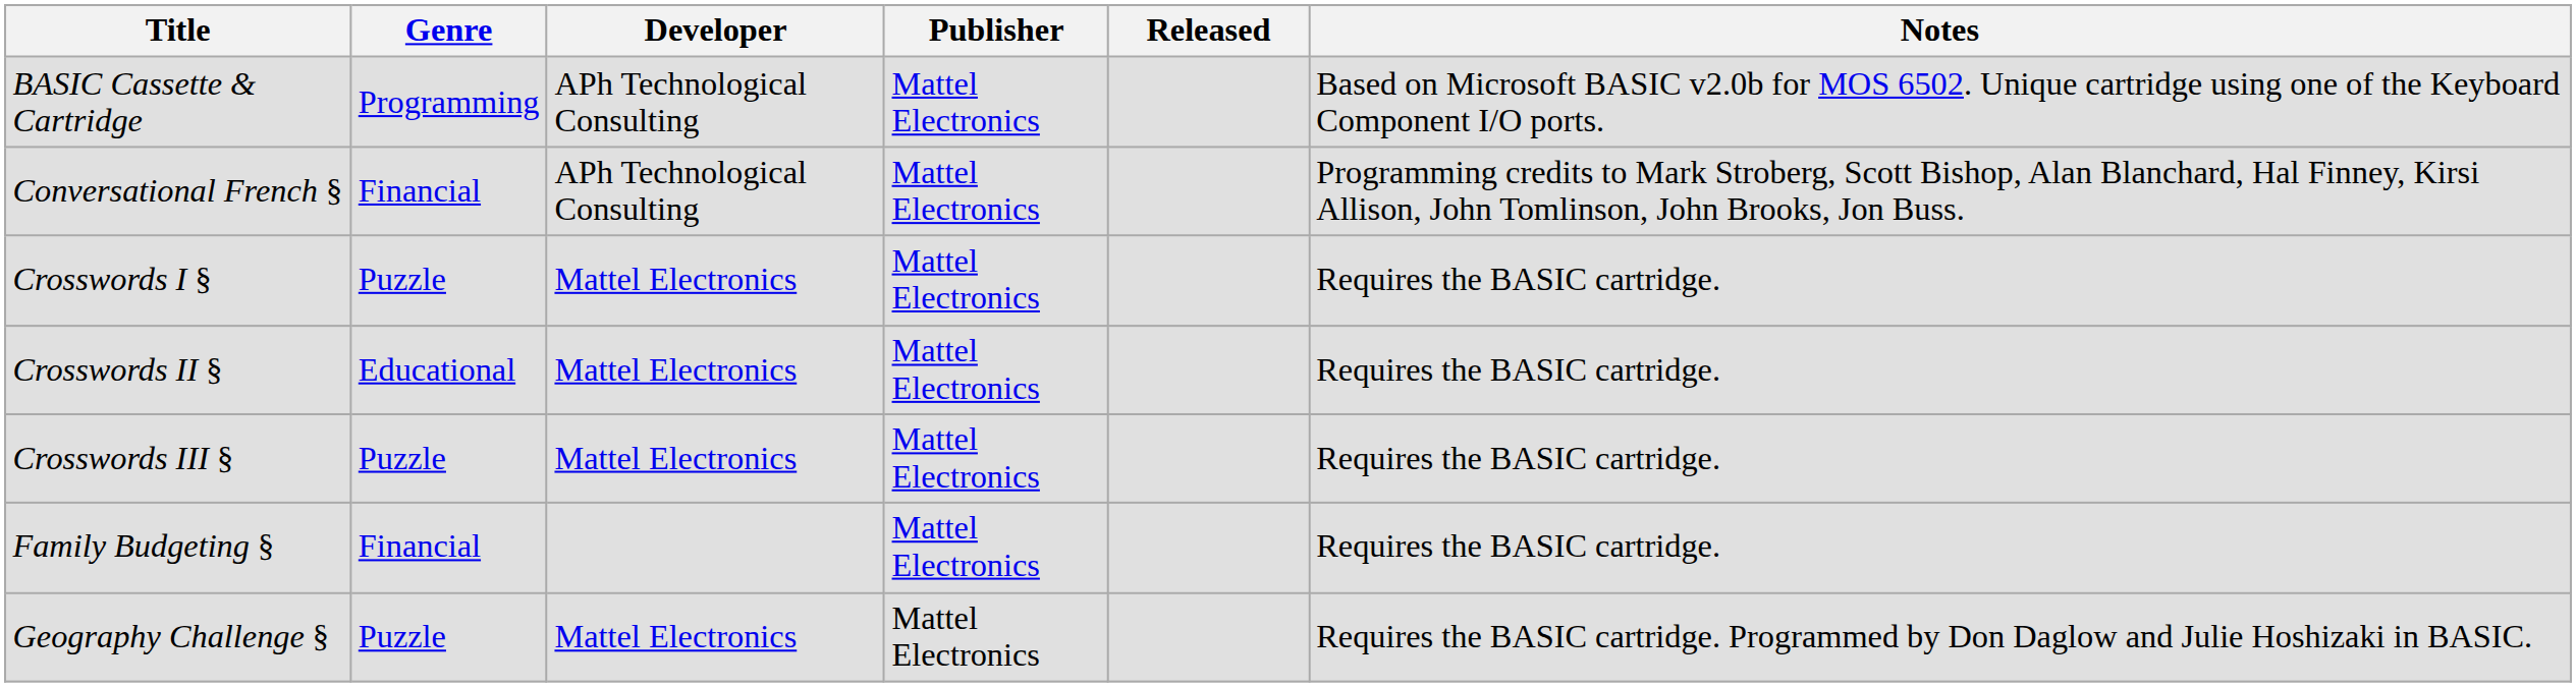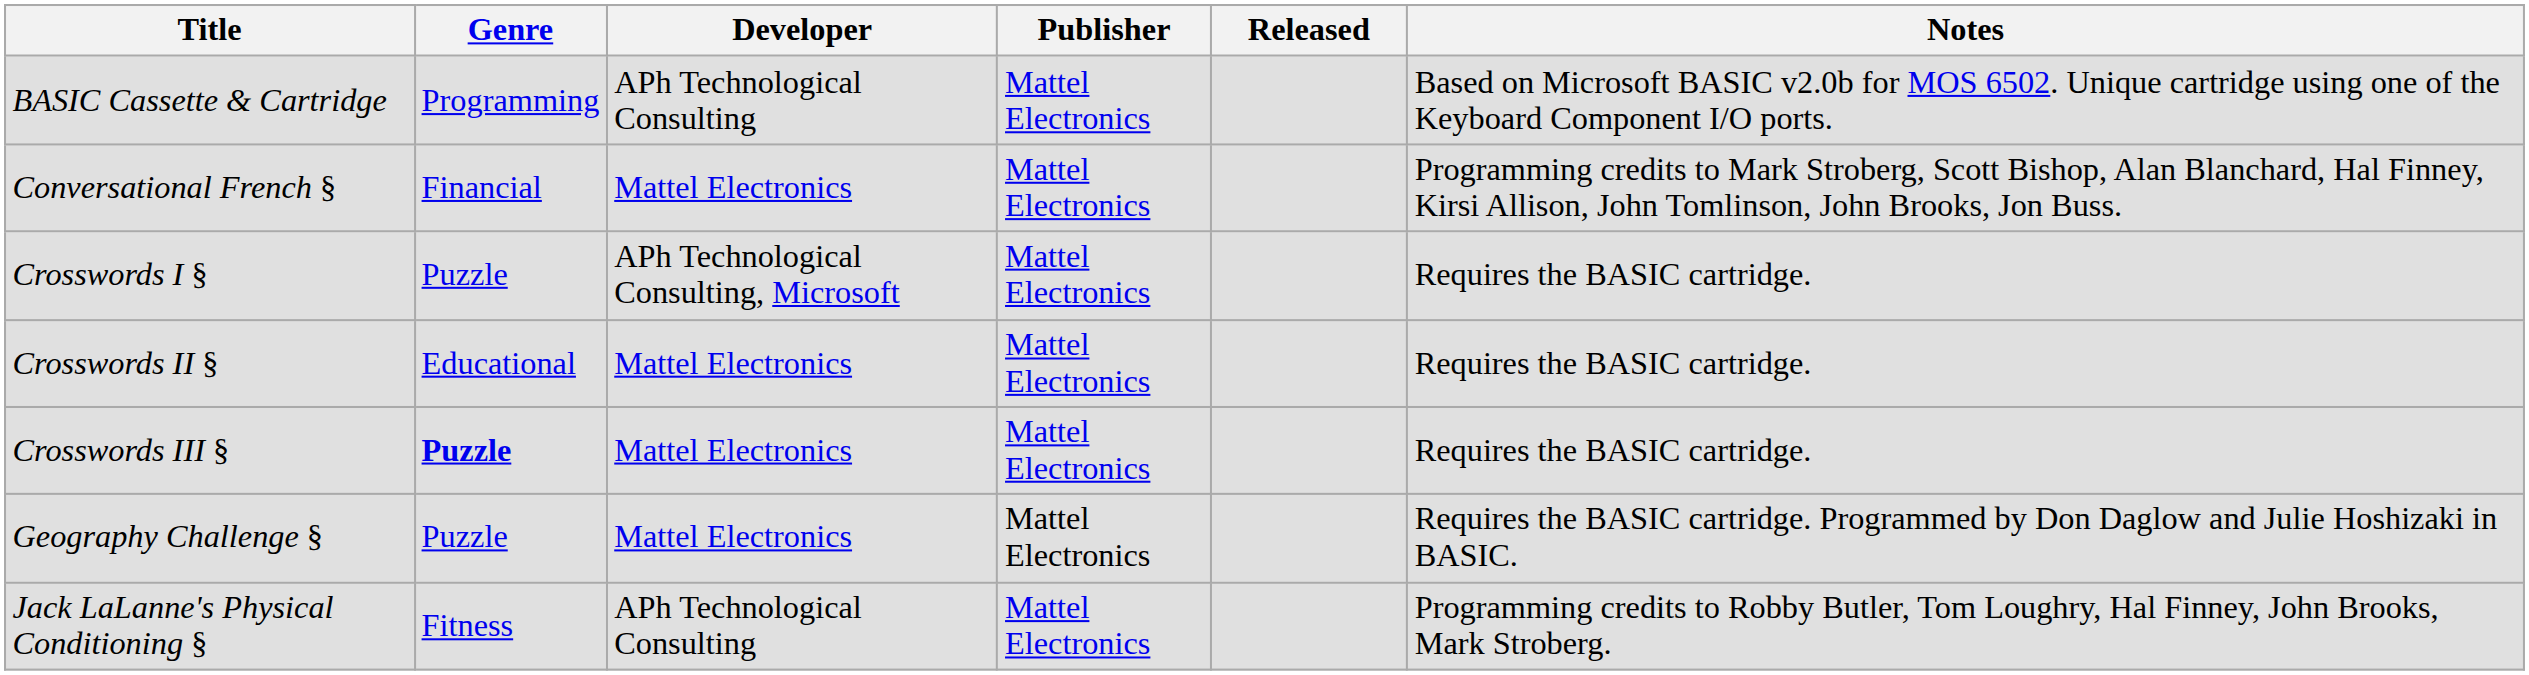 <table class="wikitable sortable plainrowheaders" style="text-align:left;">
 <tr>
 <th style="min-width: 120px;">Title</th>
 <th><a href='#'>Genre</a></th>
 <th style="min-width: 75px;">Developer</th>
 <th style="min-width: 75px;">Publisher</th>
 <th style="min-width: 90px;">Released</th>
 <th style="min-width: 150px;">Notes</th>
 </tr>
 <tr style="background:#e0e0e0">
 <td><em>BASIC Cassette & Cartridge</em></td>
 <td><a href='#'>Programming</a></td>
 <td>APh Technological Consulting</td>
 <td><a href='#'>Mattel Electronics</a></td>
 <td></td>
 <td>Based on Microsoft BASIC v2.0b for <a href='#'>MOS 6502</a>.  Unique cartridge using one of the Keyboard Component I/O ports.</td>
 </tr>
 <tr style="background:#e0e0e0">
 <td scope="row"><em>Conversational French</em> §</td>
 <td><a href='#'>Financial</a></td>
-<td>APh Technological Consulting</td>
+<td><a href='#'>Mattel Electronics</a></td>
 <td><a href='#'>Mattel Electronics</a></td>
 <td></td>
 <td>Programming credits to Mark Stroberg, Scott Bishop, Alan Blanchard, Hal Finney, Kirsi Allison, John Tomlinson, John Brooks, Jon Buss.</td>
 </tr>
 <tr style="background:#e0e0e0">
 <td scope="row"><em>Crosswords I</em> §</td>
 <td><a href='#'>Puzzle</a></td>
-<td><a href='#'>Mattel Electronics</a></td>
+<td>APh Technological Consulting, <a href='#'>Microsoft</a></td>
 <td><a href='#'>Mattel Electronics</a></td>
 <td></td>
 <td>Requires the BASIC cartridge.</td>
 </tr>
 <tr style="background:#e0e0e0">
 <td><em>Crosswords II</em> §</td>
 <td><a href='#'>Educational</a></td>
 <td><a href='#'>Mattel Electronics</a></td>
 <td><a href='#'>Mattel Electronics</a></td>
 <td></td>
 <td>Requires the BASIC cartridge.</td>
 </tr>
 <tr style="background:#e0e0e0">
 <td><em>Crosswords III</em> §</td>
-<td><a href='#'>Puzzle</a></td>
+<td><strong><a href='#'>Puzzle</a></strong></td>
 <td><a href='#'>Mattel Electronics</a></td>
-<td><a href='#'>Mattel Electronics</a></td>
-<td></td>
-<td>Requires the BASIC cartridge.</td>
-</tr>
-<tr style="background:#e0e0e0">
-<td><em>Family Budgeting</em> §</td>
-<td><a href='#'>Financial</a></td>
-<td></td>
 <td><a href='#'>Mattel Electronics</a></td>
 <td></td>
 <td>Requires the BASIC cartridge.</td>
 </tr>
 <tr style="background:#e0e0e0">
 <td scope="row"><em>Geography Challenge</em> §</td>
 <td><a href='#'>Puzzle</a></td>
 <td><a href='#'>Mattel Electronics</a></td>
 <td>Mattel Electronics</td>
 <td></td>
 <td>Requires the BASIC cartridge.  Programmed by Don Daglow and Julie Hoshizaki in BASIC.</td>
 </tr>
+<tr style="background:#e0e0e0">
+<td scope="row"><em>Jack LaLanne's Physical Conditioning</em> §</td>
+<td><a href='#'>Fitness</a></td>
+<td>APh Technological Consulting</td>
+<td><a href='#'>Mattel Electronics</a></td>
+<td></td>
+<td>Programming credits to Robby Butler, Tom Loughry, Hal Finney, John Brooks, Mark Stroberg.</td>
+</tr>
 </table>
